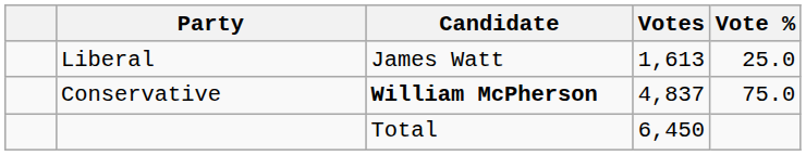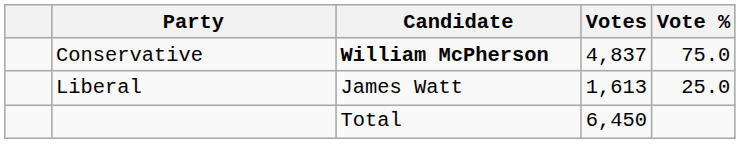 <table class="wikitable">
 <tr>
 <th></th>
 <th scope="col" width="175">Party</th>
 <th scope="col" width="150">Candidate</th>
 <th>Votes</th>
 <th>Vote %</th>
 </tr>
 <tr>
 <td>   </td>
+<td>Conservative</td>
+<td><strong>William McPherson</strong></td>
+<td align=right>4,837</td>
+<td align=right>75.0</td>
+</tr>
+<tr>
+<td>   </td>
 <td>Liberal</td>
 <td>James Watt</td>
 <td align=right>1,613</td>
 <td align=right>25.0</td>
-</tr>
-<tr>
-<td>   </td>
-<td>Conservative</td>
-<td><strong>William McPherson</strong></td>
-<td align=right>4,837</td>
-<td align=right>75.0</td>
 </tr>
 <tr>
 <td></td>
 <td></td>
 <td>Total</td>
 <td align=right>6,450</td>
 <td></td>
 </tr>
 </table>
